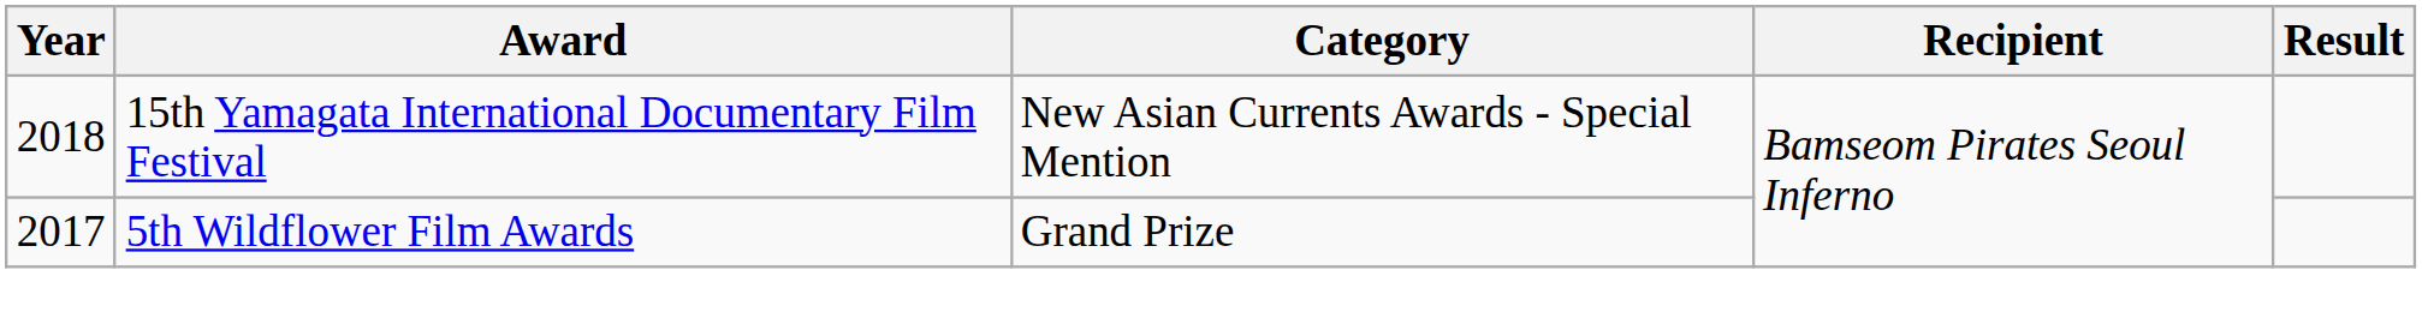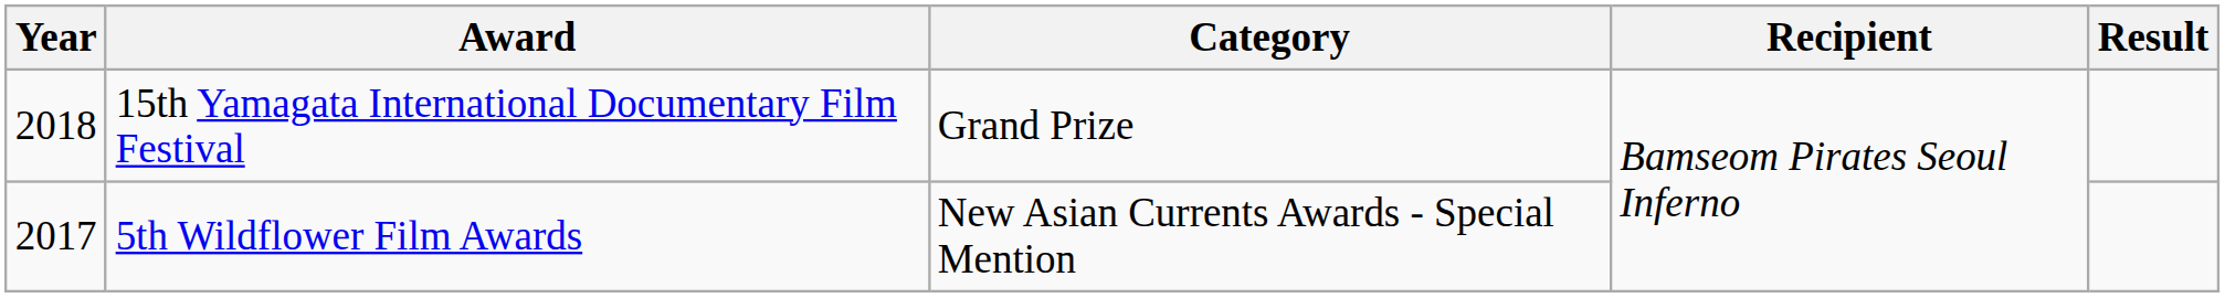 <table class="wikitable">
 <tr>
 <th>Year</th>
 <th>Award</th>
 <th>Category</th>
 <th>Recipient</th>
 <th>Result</th>
 </tr>
 <tr>
 <td>2018</td>
 <td>15th <a href='#'>Yamagata International Documentary Film Festival</a></td>
-<td>New Asian Currents Awards - Special Mention</td>
+<td>Grand Prize</td>
 <td rowspan=2><em>Bamseom Pirates Seoul Inferno</em></td>
 <td></td>
 </tr>
 <tr>
 <td>2017</td>
 <td><a href='#'>5th Wildflower Film Awards</a></td>
-<td>Grand Prize</td>
+<td>New Asian Currents Awards - Special Mention</td>
 <td></td>
 </tr>
 </table>
